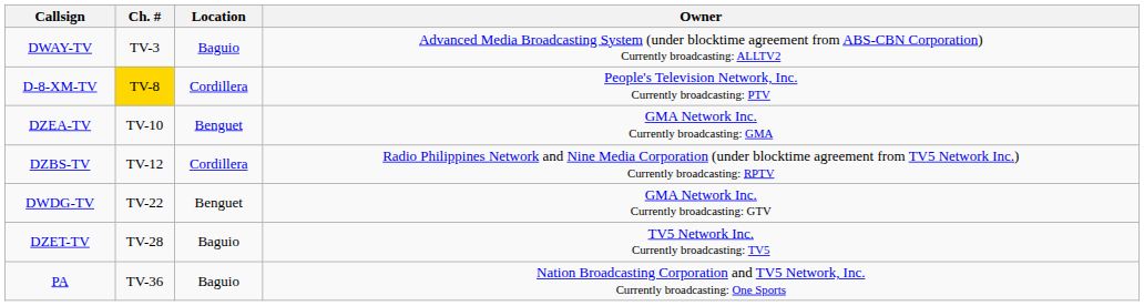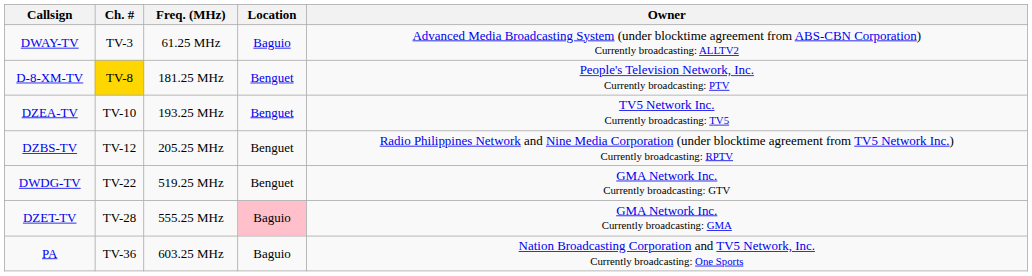 <table class="wikitable" style="width:100%; text-align:center;">
 <tr>
 <th>Callsign</th>
 <th>Ch. #</th>
+<th>Freq. (MHz)</th>
 <th>Location</th>
 <th>Owner</th>
 </tr>
 <tr>
 <td><a href='#'>DWAY-TV</a></td>
 <td>TV-3</td>
+<td>61.25 MHz</td>
 <td><a href='#'>Baguio</a></td>
 <td><a href='#'>Advanced Media Broadcasting System</a> (under blocktime agreement from <a href='#'>ABS-CBN Corporation</a>)<br><small>Currently broadcasting: <a href='#'>ALLTV2</a></small></td>
 </tr>
 <tr>
 <td><a href='#'>D-8-XM-TV</a></td>
 <td style="background: gold;">TV-8</td>
-<td><a href='#'>Cordillera</a></td>
+<td>181.25 MHz</td>
+<td><a href='#'>Benguet</a></td>
 <td><a href='#'>People's Television Network, Inc.</a><br><small>Currently broadcasting: <a href='#'>PTV</a></small></td>
 </tr>
 <tr>
 <td><a href='#'>DZEA-TV</a></td>
 <td>TV-10</td>
+<td>193.25 MHz</td>
 <td><a href='#'>Benguet</a></td>
-<td><a href='#'>GMA Network Inc.</a><br><small>Currently broadcasting: <a href='#'>GMA</a></small></td>
+<td><a href='#'>TV5 Network Inc.</a><br><small>Currently broadcasting: <a href='#'>TV5</a></small></td>
 </tr>
 <tr>
 <td><a href='#'>DZBS-TV</a></td>
 <td>TV-12</td>
-<td><a href='#'>Cordillera</a></td>
+<td>205.25 MHz</td>
+<td>Benguet</td>
 <td><a href='#'>Radio Philippines Network</a> and <a href='#'>Nine Media Corporation</a> (under blocktime agreement from <a href='#'>TV5 Network Inc.</a>)<br><small>Currently broadcasting: <a href='#'>RPTV</a></small></td>
 </tr>
 <tr>
 <td><a href='#'>DWDG-TV</a></td>
 <td>TV-22</td>
+<td>519.25 MHz</td>
 <td>Benguet</td>
 <td><a href='#'>GMA Network Inc.</a><br><small>Currently broadcasting: GTV</small></td>
 </tr>
 <tr>
 <td><a href='#'>DZET-TV</a></td>
 <td>TV-28</td>
-<td>Baguio</td>
-<td><a href='#'>TV5 Network Inc.</a><br><small>Currently broadcasting: <a href='#'>TV5</a></small></td>
+<td>555.25 MHz</td>
+<td style="background: pink;">Baguio</td>
+<td><a href='#'>GMA Network Inc.</a><br><small>Currently broadcasting: <a href='#'>GMA</a></small></td>
 </tr>
 <tr>
 <td><a href='#'>PA</a></td>
 <td>TV-36</td>
+<td>603.25 MHz</td>
 <td>Baguio</td>
 <td><a href='#'>Nation Broadcasting Corporation</a> and <a href='#'>TV5 Network, Inc.</a><br><small>Currently broadcasting: <a href='#'>One Sports</a></small></td>
 </tr>
 </table>
